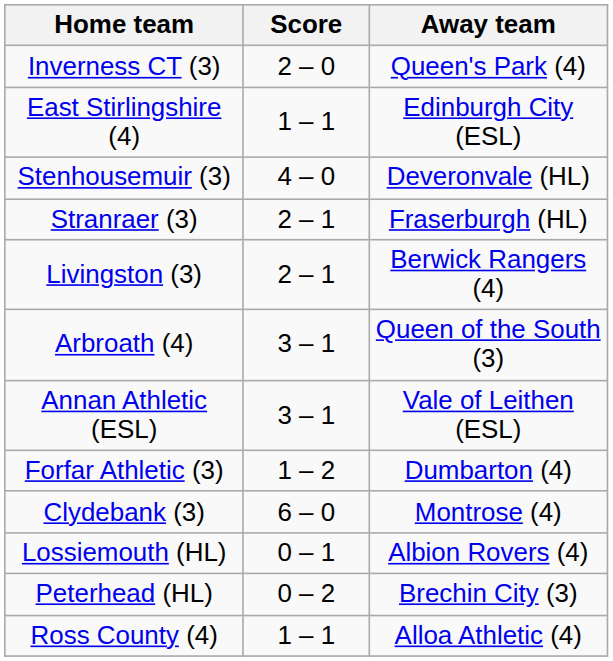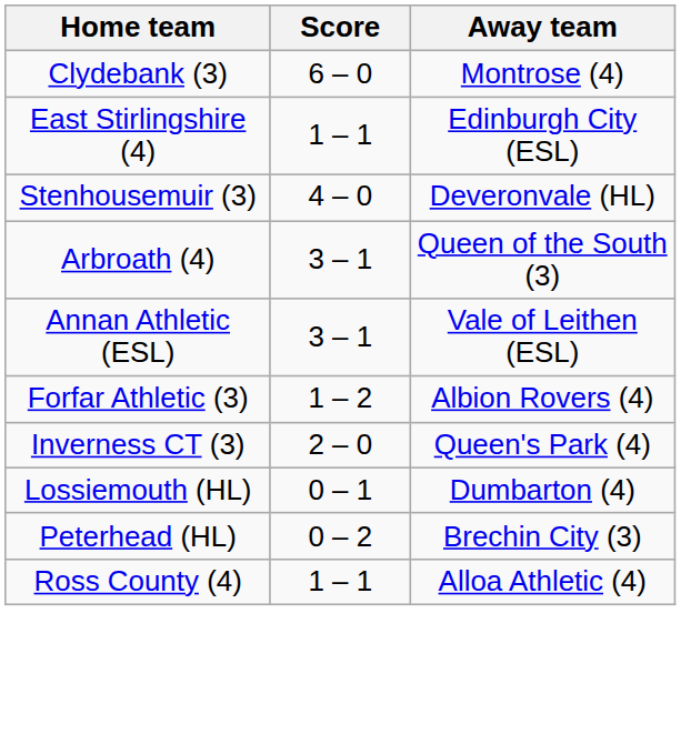 <table class="wikitable" style="text-align: center">
 <tr>
 <th width=140>Home team</th>
 <th width=70>Score</th>
 <th width=140>Away team</th>
 </tr>
 <tr>
-<td><a href='#'>Inverness CT</a> (3)</td>
-<td>2 – 0</td>
-<td><a href='#'>Queen's Park</a> (4)</td>
+<td><a href='#'>Clydebank</a> (3)</td>
+<td>6 – 0</td>
+<td><a href='#'>Montrose</a> (4)</td>
 </tr>
 <tr>
 <td><a href='#'>East Stirlingshire</a> (4)</td>
 <td>1 – 1</td>
 <td><a href='#'>Edinburgh City</a> (ESL)</td>
 </tr>
 <tr>
 <td><a href='#'>Stenhousemuir</a> (3)</td>
 <td>4 – 0</td>
 <td><a href='#'>Deveronvale</a> (HL)</td>
-</tr>
-<tr>
-<td><a href='#'>Stranraer</a> (3)</td>
-<td>2 – 1</td>
-<td><a href='#'>Fraserburgh</a> (HL)</td>
-</tr>
-<tr>
-<td><a href='#'>Livingston</a> (3)</td>
-<td>2 – 1</td>
-<td><a href='#'>Berwick Rangers</a> (4)</td>
 </tr>
 <tr>
 <td><a href='#'>Arbroath</a> (4)</td>
 <td>3 – 1</td>
 <td><a href='#'>Queen of the South</a> (3)</td>
 </tr>
 <tr>
 <td><a href='#'>Annan Athletic</a> (ESL)</td>
 <td>3 – 1</td>
 <td><a href='#'>Vale of Leithen</a> (ESL)</td>
 </tr>
 <tr>
 <td><a href='#'>Forfar Athletic</a> (3)</td>
 <td>1 – 2</td>
-<td><a href='#'>Dumbarton</a> (4)</td>
+<td><a href='#'>Albion Rovers</a> (4)</td>
 </tr>
 <tr>
-<td><a href='#'>Clydebank</a> (3)</td>
-<td>6 – 0</td>
-<td><a href='#'>Montrose</a> (4)</td>
+<td><a href='#'>Inverness CT</a> (3)</td>
+<td>2 – 0</td>
+<td><a href='#'>Queen's Park</a> (4)</td>
 </tr>
 <tr>
 <td><a href='#'>Lossiemouth</a> (HL)</td>
 <td>0 – 1</td>
-<td><a href='#'>Albion Rovers</a> (4)</td>
+<td><a href='#'>Dumbarton</a> (4)</td>
 </tr>
 <tr>
 <td><a href='#'>Peterhead</a> (HL)</td>
 <td>0 – 2</td>
 <td><a href='#'>Brechin City</a> (3)</td>
 </tr>
 <tr>
 <td><a href='#'>Ross County</a> (4)</td>
 <td>1 – 1</td>
 <td><a href='#'>Alloa Athletic</a> (4)</td>
 </tr>
 </table>
